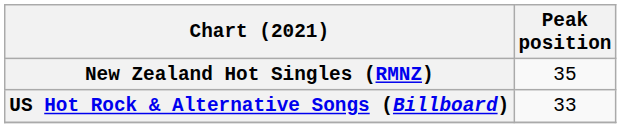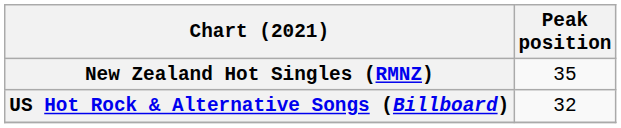 <table class="wikitable sortable plainrowheaders" style="text-align:center">
 <tr>
 <th scope="col">Chart (2021)</th>
 <th scope="col">Peak<br>position</th>
 </tr>
 <tr>
 <th scope="row">New Zealand Hot Singles (<a href='#'>RMNZ</a>)</th>
 <td>35</td>
 </tr>
 <tr>
 <th scope="row">US <a href='#'>Hot Rock & Alternative Songs</a> (<em><a href='#'>Billboard</a></em>)</th>
-<td>33</td>
+<td>32</td>
 </tr>
 <tr>
 </tr>
 </table>
